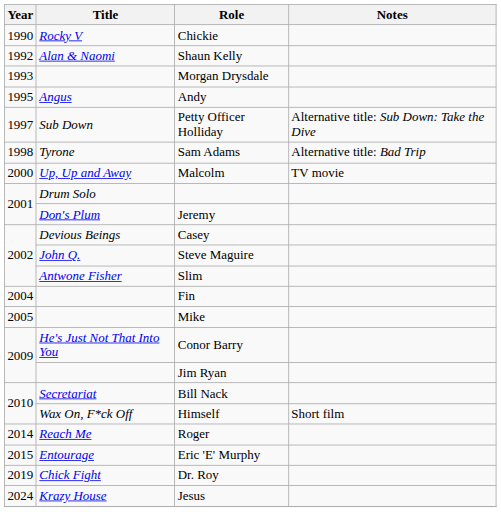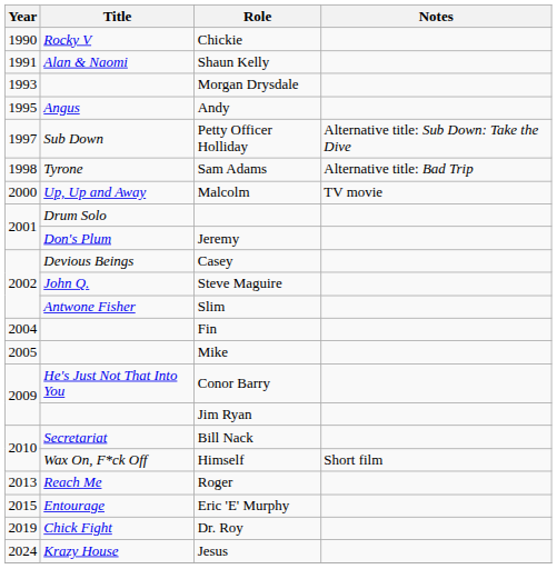 <table class="wikitable sortable">
 <tr>
 <th>Year</th>
 <th>Title</th>
 <th>Role</th>
 <th class = "unsortable">Notes</th>
 </tr>
 <tr>
 <td>1990</td>
 <td><em><a href='#'>Rocky V</a></em></td>
 <td>Chickie</td>
 <td></td>
 </tr>
 <tr>
-<td>1992</td>
+<td>1991</td>
 <td><em><a href='#'>Alan & Naomi</a></em></td>
 <td>Shaun Kelly</td>
 <td></td>
 </tr>
 <tr>
 <td>1993</td>
 <td><em></em></td>
 <td>Morgan Drysdale</td>
 <td></td>
 </tr>
 <tr>
 <td>1995</td>
 <td><em><a href='#'>Angus</a></em></td>
 <td>Andy</td>
 <td></td>
 </tr>
 <tr>
 <td>1997</td>
 <td><em>Sub Down</em></td>
 <td>Petty Officer Holliday</td>
 <td>Alternative title: <em>Sub Down: Take the Dive</em></td>
 </tr>
 <tr>
 <td>1998</td>
 <td><em>Tyrone</em></td>
 <td>Sam Adams</td>
 <td>Alternative title: <em>Bad Trip</em></td>
 </tr>
 <tr>
 <td>2000</td>
 <td><em><a href='#'>Up, Up and Away</a></em></td>
 <td>Malcolm</td>
 <td>TV movie</td>
 </tr>
 <tr>
 <td rowspan = "2">2001</td>
 <td><em>Drum Solo</em></td>
 <td></td>
 <td></td>
 </tr>
 <tr>
 <td><em><a href='#'>Don's Plum</a></em></td>
 <td>Jeremy</td>
 <td></td>
 </tr>
 <tr>
 <td rowspan = "3">2002</td>
 <td><em>Devious Beings</em></td>
 <td>Casey</td>
 <td></td>
 </tr>
 <tr>
 <td><em><a href='#'>John Q.</a></em></td>
 <td>Steve Maguire</td>
 <td></td>
 </tr>
 <tr>
 <td><em><a href='#'>Antwone Fisher</a></em></td>
 <td>Slim</td>
 <td></td>
 </tr>
 <tr>
 <td>2004</td>
 <td><em></em></td>
 <td>Fin</td>
 <td></td>
 </tr>
 <tr>
 <td>2005</td>
 <td><em></em></td>
 <td>Mike</td>
 <td></td>
 </tr>
 <tr>
 <td rowspan = "2">2009</td>
 <td><em><a href='#'>He's Just Not That Into You</a></em></td>
 <td>Conor Barry</td>
 <td></td>
 </tr>
 <tr>
 <td><em></em></td>
 <td>Jim Ryan</td>
 <td></td>
 </tr>
 <tr>
 <td rowspan = "2">2010</td>
 <td><em><a href='#'>Secretariat</a></em></td>
 <td>Bill Nack</td>
 <td></td>
 </tr>
 <tr>
 <td><em>Wax On, F*ck Off</em></td>
 <td>Himself</td>
 <td>Short film</td>
 </tr>
 <tr>
-<td>2014</td>
+<td>2013</td>
 <td><em><a href='#'>Reach Me</a></em></td>
 <td>Roger</td>
 <td></td>
 </tr>
 <tr>
 <td>2015</td>
 <td><em><a href='#'>Entourage</a></em></td>
 <td>Eric 'E' Murphy</td>
 <td></td>
 </tr>
 <tr>
 <td>2019</td>
 <td><em><a href='#'>Chick Fight</a></em></td>
 <td>Dr. Roy</td>
 <td></td>
 </tr>
 <tr>
 <td>2024</td>
 <td><em><a href='#'>Krazy House</a></em></td>
 <td>Jesus</td>
 <td></td>
 </tr>
 <tr>
 </tr>
 </table>
